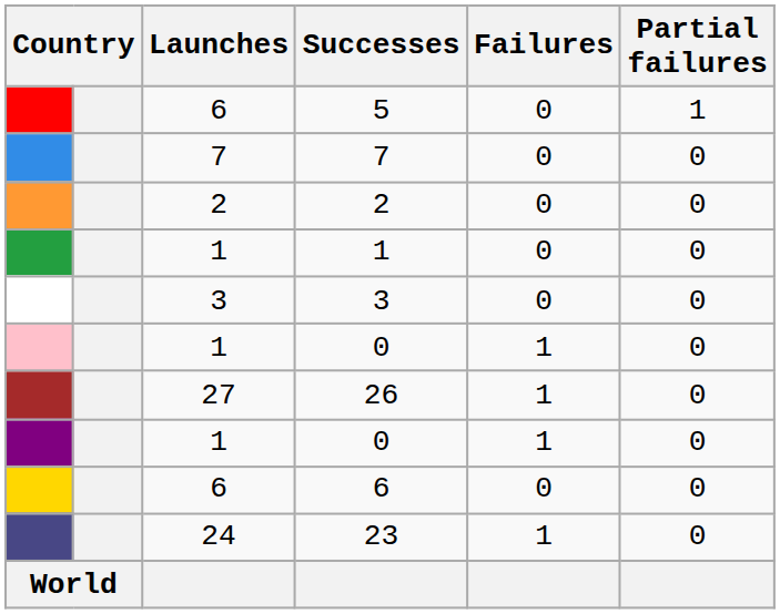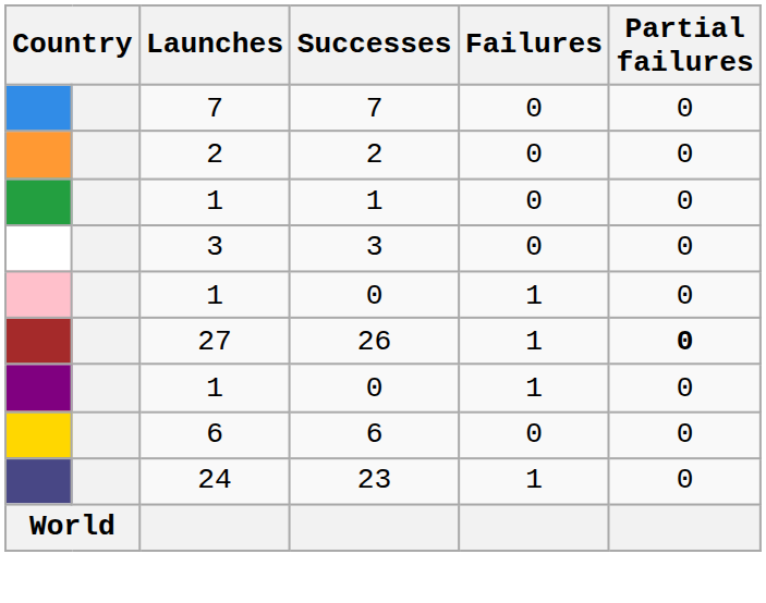 <table class="wikitable sortable" style="text-align:center;">
 <tr>
 <th colspan=2>Country</th>
 <th>Launches</th>
 <th>Successes</th>
 <th>Failures</th>
 <th>Partial <br> failures</th>
-</tr>
-<tr>
-<th scope=row style="background:#ff0000;"></th>
-<th style="text-align:left;"></th>
-<td>6</td>
-<td>5</td>
-<td>0</td>
-<td>1</td>
 </tr>
 <tr>
 <th scope=row style="background:#318ce7;"></th>
 <th style="text-align:left;"></th>
 <td>7</td>
 <td>7</td>
 <td>0</td>
 <td>0</td>
 </tr>
 <tr>
 <th scope=row style="background:#ff9933;"></th>
 <th style="text-align:left;"></th>
 <td>2</td>
 <td>2</td>
 <td>0</td>
 <td>0</td>
 </tr>
 <tr>
 <th scope=row style="background:#239f40;"></th>
 <th style="text-align:left;"></th>
 <td>1</td>
 <td>1</td>
 <td>0</td>
 <td>0</td>
 </tr>
 <tr>
 <th scope=row style="background:#ffffff;"></th>
 <th style="text-align:left;"></th>
 <td>3</td>
 <td>3</td>
 <td>0</td>
 <td>0</td>
 </tr>
 <tr>
 <th scope=row style="background:#ffc0cb;"></th>
 <th style="text-align:left;"></th>
 <td>1</td>
 <td>0</td>
 <td>1</td>
 <td>0</td>
 </tr>
 <tr>
 <th scope=row style="background:#a52a2a;"></th>
 <th style="text-align:left;"></th>
 <td>27</td>
 <td>26</td>
 <td>1</td>
-<td>0</td>
+<td><strong>0</strong></td>
 </tr>
 <tr>
 <th scope=row style="background:#800080;"></th>
 <th style="text-align:left;"></th>
 <td>1</td>
 <td>0</td>
 <td>1</td>
 <td>0</td>
 </tr>
 <tr>
 <th scope=row style="background:#ffd700;"></th>
 <th style="text-align:left;"></th>
 <td>6</td>
 <td>6</td>
 <td>0</td>
 <td>0</td>
 </tr>
 <tr>
 <th scope=row style="background:#484785;"></th>
 <th style="text-align:left;"></th>
 <td>24</td>
 <td>23</td>
 <td>1</td>
 <td>0</td>
 </tr>
 <tr class="sortbottom">
 <th colspan="2">World</th>
 <th></th>
 <th></th>
 <th></th>
 <th></th>
 </tr>
 </table>
